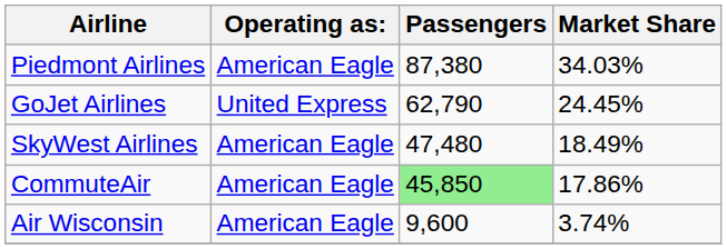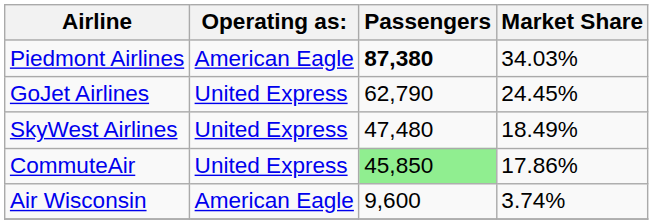 <table class="wikitable sortable">
 <tr>
 <th>Airline</th>
 <th>Operating as:</th>
 <th>Passengers</th>
 <th>Market Share</th>
 </tr>
 <tr>
 <td><a href='#'>Piedmont Airlines</a></td>
 <td><a href='#'>American Eagle</a></td>
-<td>87,380</td>
+<td><strong>87,380</strong></td>
 <td>34.03%</td>
 </tr>
 <tr>
 <td><a href='#'>GoJet Airlines</a></td>
 <td><a href='#'>United Express</a></td>
 <td>62,790</td>
 <td>24.45%</td>
 </tr>
 <tr>
 <td><a href='#'>SkyWest Airlines</a></td>
-<td><a href='#'>American Eagle</a></td>
+<td><a href='#'>United Express</a></td>
 <td>47,480</td>
 <td>18.49%</td>
 </tr>
 <tr>
 <td><a href='#'>CommuteAir</a></td>
-<td><a href='#'>American Eagle</a></td>
+<td><a href='#'>United Express</a></td>
 <td style="background: lightgreen;">45,850</td>
 <td>17.86%</td>
 </tr>
 <tr>
 <td><a href='#'>Air Wisconsin</a></td>
 <td><a href='#'>American Eagle</a></td>
 <td>9,600</td>
 <td>3.74%</td>
 </tr>
 <tr>
 </tr>
 </table>
